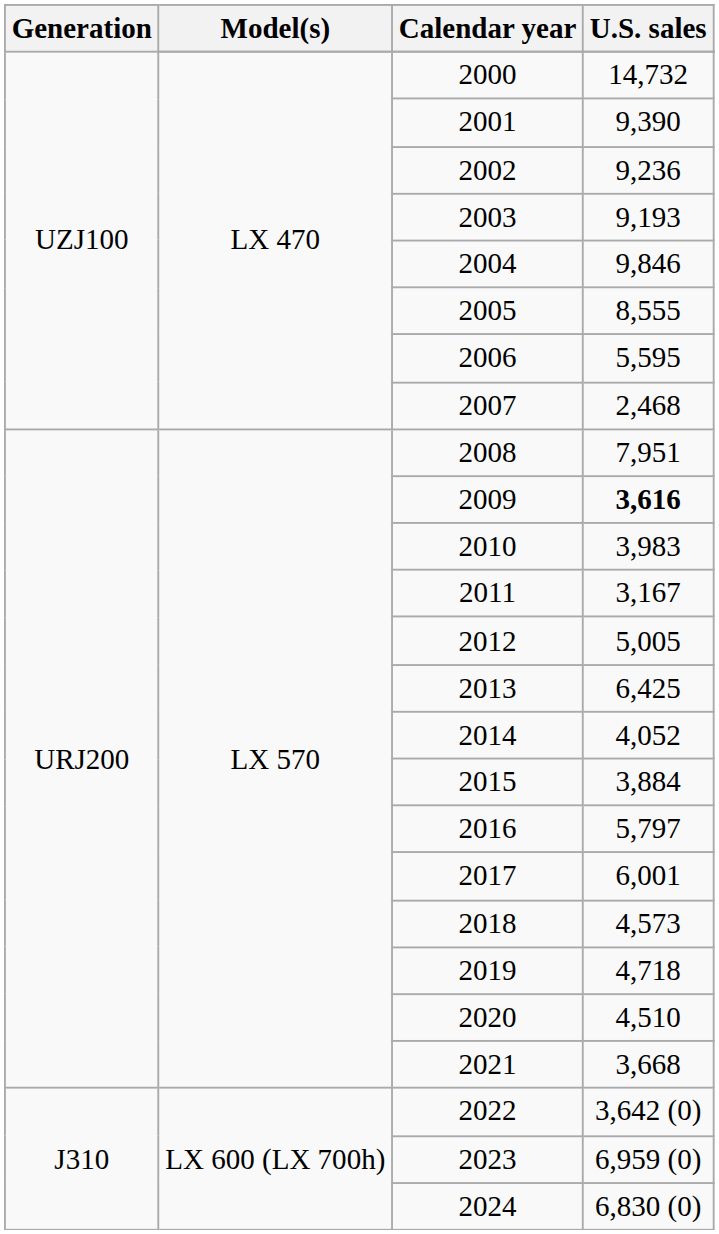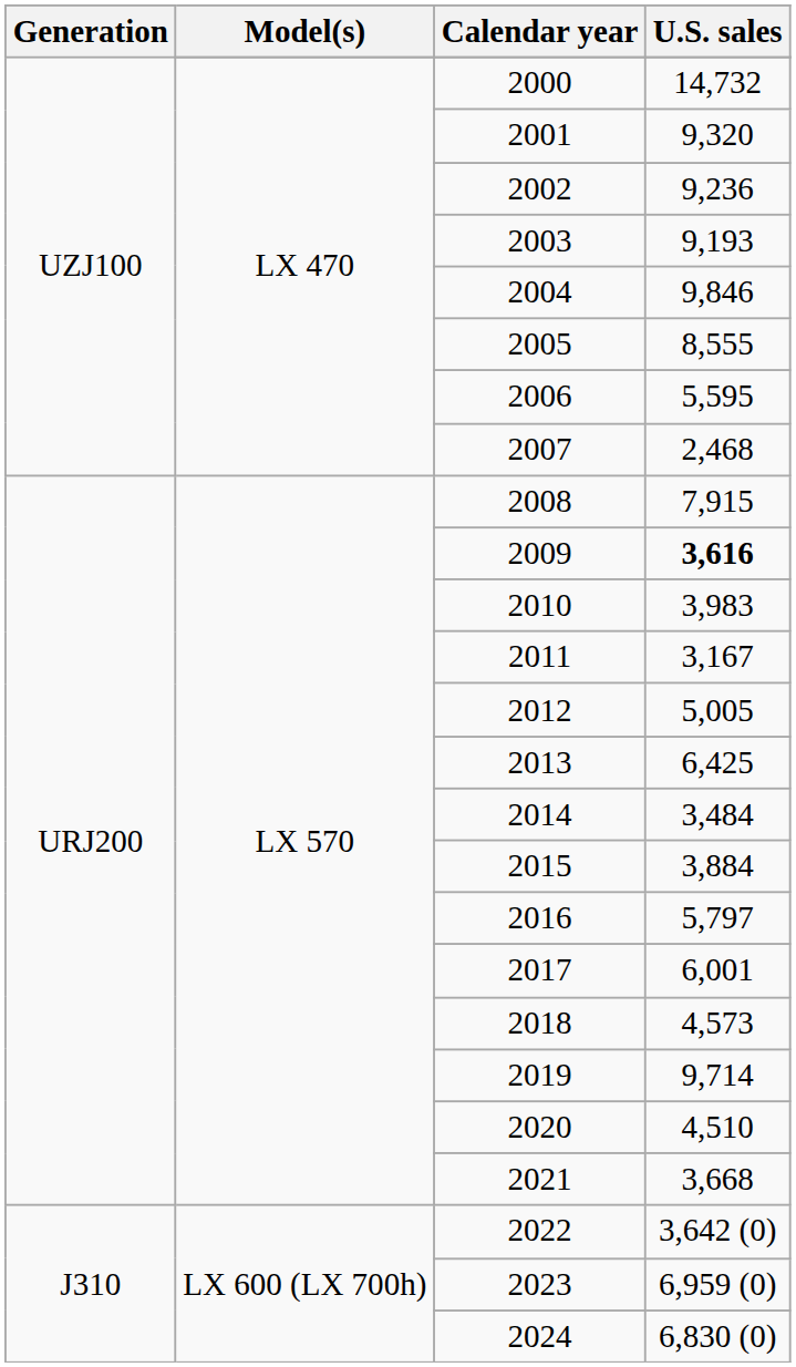 <table class=wikitable style="font-size:97%; text-align:center">
 <tr>
 <th>Generation</th>
 <th>Model(s)</th>
 <th>Calendar year</th>
 <th>U.S. sales</th>
 </tr>
 <tr>
 <td rowspan=9>UZJ100</td>
 </tr>
 <tr>
 <td rowspan=8>LX 470</td>
 <td>2000</td>
 <td>14,732</td>
 </tr>
 <tr>
 <td>2001</td>
-<td>9,390</td>
+<td>9,320</td>
 </tr>
 <tr>
 <td>2002</td>
 <td>9,236</td>
 </tr>
 <tr>
 <td>2003</td>
 <td>9,193</td>
 </tr>
 <tr>
 <td>2004</td>
 <td>9,846</td>
 </tr>
 <tr>
 <td>2005</td>
 <td>8,555</td>
 </tr>
 <tr>
 <td>2006</td>
 <td>5,595</td>
 </tr>
 <tr>
 <td>2007</td>
 <td>2,468</td>
 </tr>
 <tr>
 <td rowspan=14>URJ200</td>
 <td rowspan=14>LX 570</td>
 <td>2008</td>
-<td>7,951</td>
+<td>7,915</td>
 </tr>
 <tr>
 <td>2009</td>
 <td><strong>3,616</strong></td>
 </tr>
 <tr>
 <td>2010</td>
 <td>3,983</td>
 </tr>
 <tr>
 <td>2011</td>
 <td>3,167</td>
 </tr>
 <tr>
 <td>2012</td>
 <td>5,005</td>
 </tr>
 <tr>
 <td>2013</td>
 <td>6,425</td>
 </tr>
 <tr>
 <td>2014</td>
-<td>4,052</td>
+<td>3,484</td>
 </tr>
 <tr>
 <td>2015</td>
 <td>3,884</td>
 </tr>
 <tr>
 <td>2016</td>
 <td>5,797</td>
 </tr>
 <tr>
 <td>2017</td>
 <td>6,001</td>
 </tr>
 <tr>
 <td>2018</td>
 <td>4,573</td>
 </tr>
 <tr>
 <td>2019</td>
-<td>4,718</td>
+<td>9,714</td>
 </tr>
 <tr>
 <td>2020</td>
 <td>4,510</td>
 </tr>
 <tr>
 <td>2021</td>
 <td>3,668</td>
 </tr>
 <tr>
 <td rowspan="3">J310</td>
 <td rowspan="3">LX 600 (LX 700h)</td>
 <td>2022</td>
 <td>3,642 (0)</td>
 </tr>
 <tr>
 <td>2023</td>
 <td>6,959 (0)</td>
 </tr>
 <tr>
 <td>2024</td>
 <td>6,830 (0)</td>
 </tr>
 </table>
